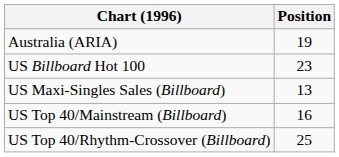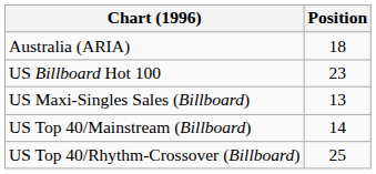 <table class="wikitable sortable">
 <tr>
 <th>Chart (1996)</th>
 <th align="center">Position</th>
 </tr>
 <tr>
 <td>Australia (ARIA)</td>
-<td align="center">19</td>
+<td align="center">18</td>
 </tr>
 <tr>
 <td>US <em>Billboard</em> Hot 100</td>
 <td align="center">23</td>
 </tr>
 <tr>
 <td>US Maxi-Singles Sales (<em>Billboard</em>)</td>
 <td align="center">13</td>
 </tr>
 <tr>
 <td>US Top 40/Mainstream (<em>Billboard</em>)</td>
-<td align="center">16</td>
+<td align="center">14</td>
 </tr>
 <tr>
 <td>US Top 40/Rhythm-Crossover (<em>Billboard</em>)</td>
 <td align="center">25</td>
 </tr>
 </table>
